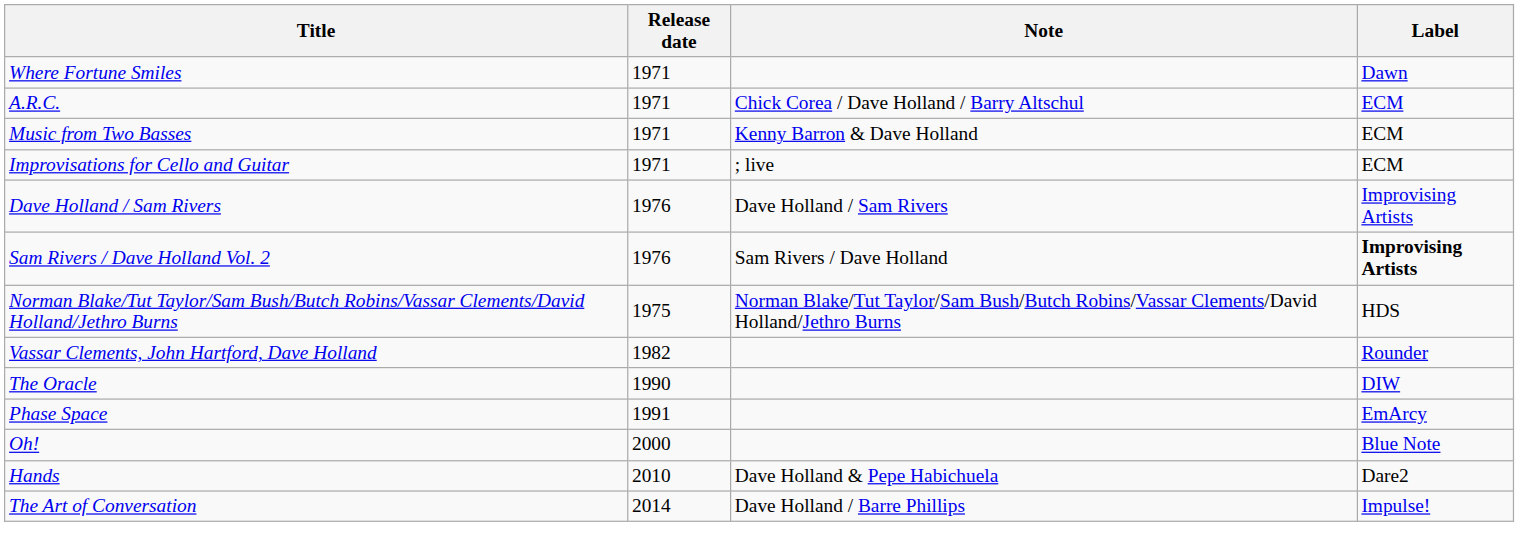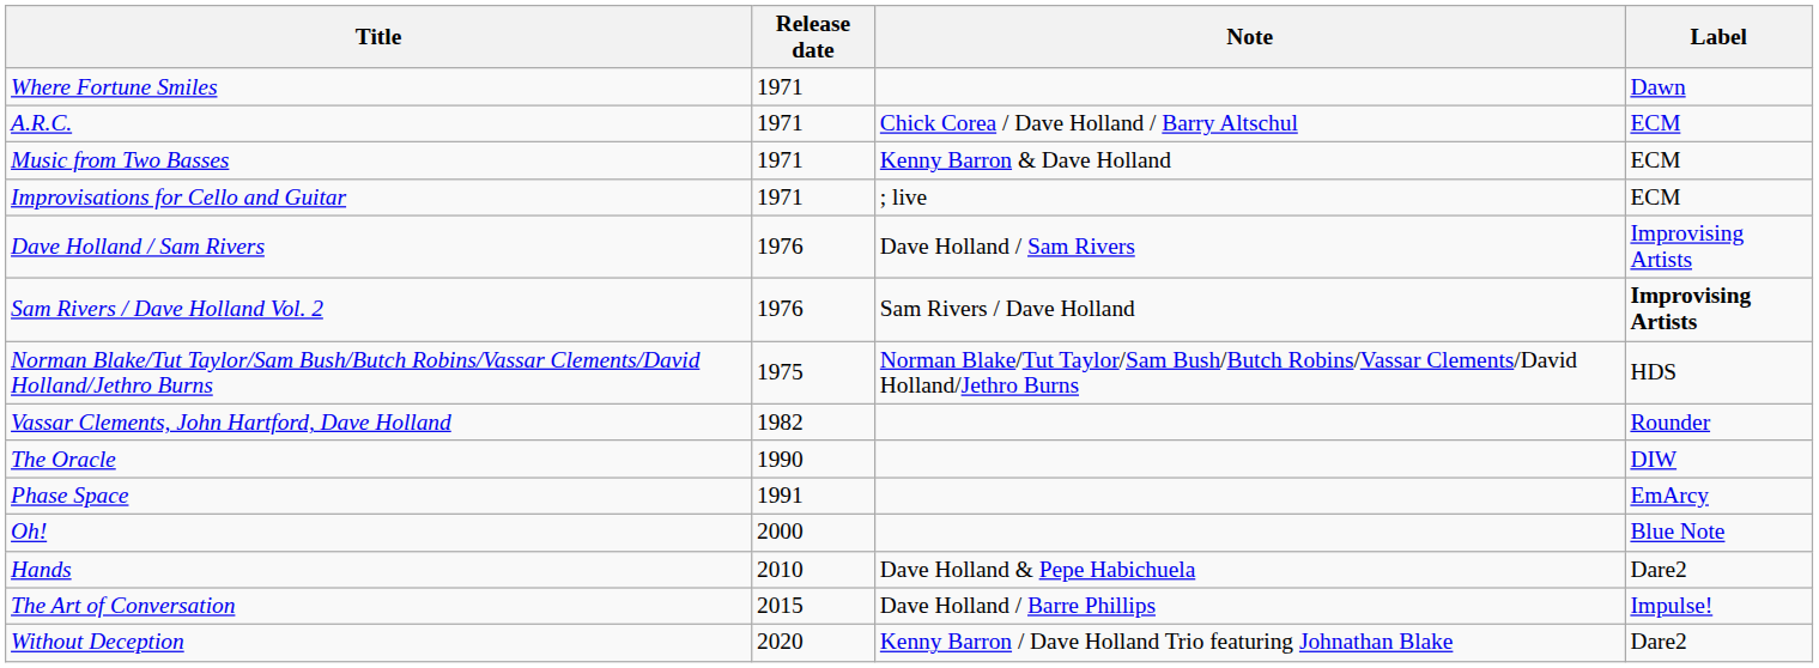 <table class="wikitable sortable">
 <tr>
 <th>Title</th>
 <th>Release date</th>
 <th>Note</th>
 <th>Label</th>
 </tr>
 <tr>
 <td><em><a href='#'>Where Fortune Smiles</a></em></td>
 <td>1971</td>
 <td></td>
 <td><a href='#'>Dawn</a></td>
 </tr>
 <tr>
 <td><em><a href='#'>A.R.C.</a></em></td>
 <td>1971</td>
 <td><a href='#'>Chick Corea</a> / Dave Holland / <a href='#'>Barry Altschul</a></td>
 <td><a href='#'>ECM</a></td>
 </tr>
 <tr>
 <td><em><a href='#'>Music from Two Basses</a></em></td>
 <td>1971</td>
 <td><a href='#'>Kenny Barron</a> & Dave Holland</td>
 <td>ECM</td>
 </tr>
 <tr>
 <td><em><a href='#'>Improvisations for Cello and Guitar</a></em></td>
 <td>1971</td>
 <td>; live</td>
 <td>ECM</td>
 </tr>
 <tr>
 <td><em><a href='#'>Dave Holland / Sam Rivers</a></em></td>
 <td>1976</td>
 <td>Dave Holland / <a href='#'>Sam Rivers</a></td>
 <td><a href='#'>Improvising Artists</a></td>
 </tr>
 <tr>
 <td><em><a href='#'>Sam Rivers / Dave Holland Vol. 2</a></em></td>
 <td>1976</td>
 <td>Sam Rivers / Dave Holland</td>
 <td><strong>Improvising Artists</strong></td>
 </tr>
 <tr>
 <td><em><a href='#'>Norman Blake/Tut Taylor/Sam Bush/Butch Robins/Vassar Clements/David Holland/Jethro Burns</a></em></td>
 <td>1975</td>
 <td><a href='#'>Norman Blake</a>/<a href='#'>Tut Taylor</a>/<a href='#'>Sam Bush</a>/<a href='#'>Butch Robins</a>/<a href='#'>Vassar Clements</a>/David Holland/<a href='#'>Jethro Burns</a></td>
 <td>HDS</td>
 </tr>
 <tr>
 <td><em><a href='#'>Vassar Clements, John Hartford, Dave Holland</a></em></td>
 <td>1982</td>
 <td></td>
 <td><a href='#'>Rounder</a></td>
 </tr>
 <tr>
 <td><em><a href='#'>The Oracle</a></em></td>
 <td>1990</td>
 <td></td>
 <td><a href='#'>DIW</a></td>
 </tr>
 <tr>
 <td><em><a href='#'>Phase Space</a></em></td>
 <td>1991</td>
 <td></td>
 <td><a href='#'>EmArcy</a></td>
 </tr>
 <tr>
 <td><em><a href='#'>Oh!</a></em></td>
 <td>2000</td>
 <td></td>
 <td><a href='#'>Blue Note</a></td>
 </tr>
 <tr>
 <td><em><a href='#'>Hands</a></em></td>
 <td>2010</td>
 <td>Dave Holland & <a href='#'>Pepe Habichuela</a></td>
 <td>Dare2</td>
 </tr>
 <tr>
 <td><em><a href='#'>The Art of Conversation</a></em></td>
-<td>2014</td>
+<td>2015</td>
 <td>Dave Holland / <a href='#'>Barre Phillips</a></td>
 <td><a href='#'>Impulse!</a></td>
 </tr>
+<tr>
+<td><em><a href='#'>Without Deception</a></em></td>
+<td>2020</td>
+<td><a href='#'>Kenny Barron</a> / Dave Holland Trio featuring <a href='#'>Johnathan Blake</a></td>
+<td>Dare2</td>
+</tr>
 </table>
